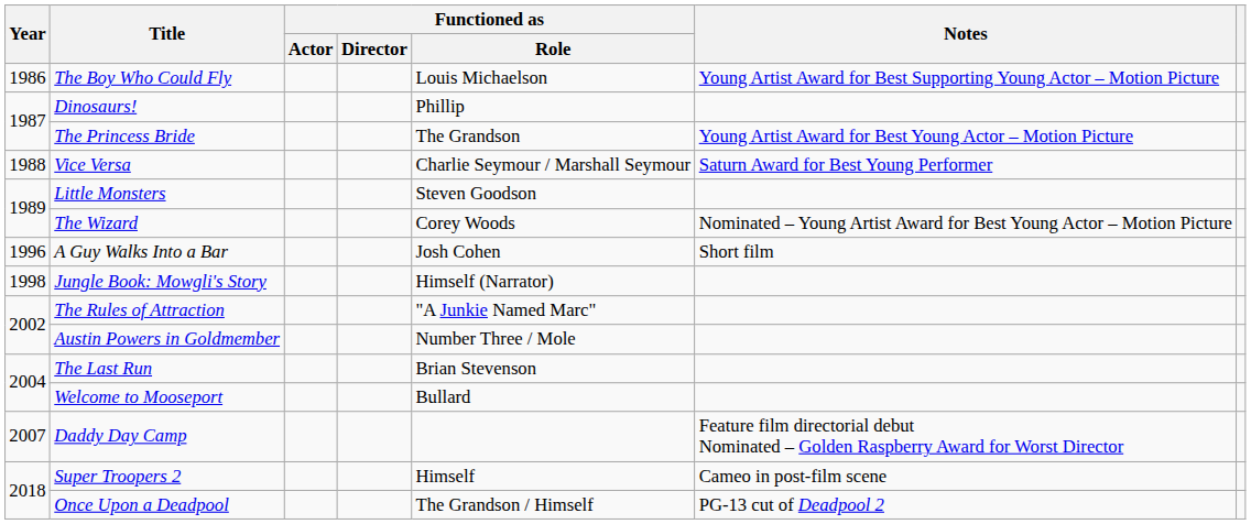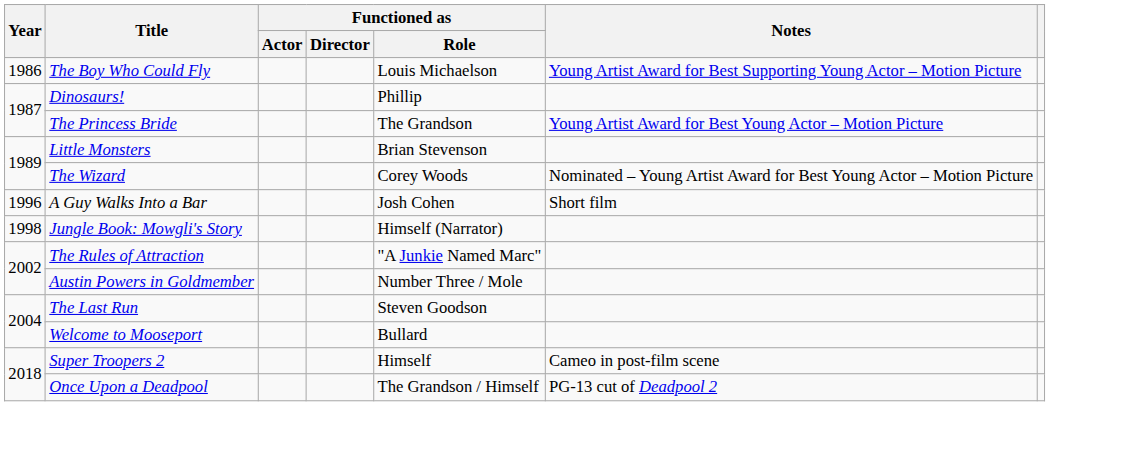 <table class="wikitable sortable plainrowheaders">
 <tr>
 <th rowspan="2" scope="col">Year</th>
 <th rowspan="2" scope="col">Title</th>
 <th colspan="3" scope="col">Functioned as</th>
 <th rowspan="2" scope="col" class="unsortable">Notes</th>
 <th rowspan="2" scope="col" class="unsortable"></th>
 </tr>
 <tr>
 <th scope="col">Actor</th>
 <th scope="col">Director</th>
 <th scope="col">Role</th>
 </tr>
 <tr>
 <td>1986</td>
 <td><em><a href='#'>The Boy Who Could Fly</a></em></td>
 <td></td>
 <td></td>
 <td>Louis Michaelson</td>
 <td><a href='#'>Young Artist Award for Best Supporting Young Actor – Motion Picture</a></td>
 <td></td>
 </tr>
 <tr>
 <td rowspan="2">1987</td>
 <td><em><a href='#'>Dinosaurs!</a></em></td>
 <td></td>
 <td></td>
 <td>Phillip</td>
 <td></td>
 <td></td>
 </tr>
 <tr>
 <td><em><a href='#'>The Princess Bride</a></em></td>
 <td></td>
 <td></td>
 <td>The Grandson</td>
 <td><a href='#'>Young Artist Award for Best Young Actor – Motion Picture</a></td>
 <td></td>
 </tr>
 <tr>
-<td>1988</td>
-<td><em><a href='#'>Vice Versa</a></em></td>
-<td></td>
-<td></td>
-<td>Charlie Seymour / Marshall Seymour</td>
-<td><a href='#'>Saturn Award for Best Young Performer</a></td>
-<td></td>
-</tr>
-<tr>
 <td rowspan="2">1989</td>
 <td><em><a href='#'>Little Monsters</a></em></td>
 <td></td>
 <td></td>
-<td>Steven Goodson</td>
+<td>Brian Stevenson</td>
 <td></td>
 <td></td>
 </tr>
 <tr>
 <td><em><a href='#'>The Wizard</a></em></td>
 <td></td>
 <td></td>
 <td>Corey Woods</td>
 <td>Nominated – Young Artist Award for Best Young Actor – Motion Picture</td>
 <td></td>
 </tr>
 <tr>
 <td>1996</td>
 <td><em>A Guy Walks Into a Bar</em></td>
 <td></td>
 <td></td>
 <td>Josh Cohen</td>
 <td>Short film</td>
 <td></td>
 </tr>
 <tr>
 <td>1998</td>
 <td><em><a href='#'>Jungle Book: Mowgli's Story</a></em></td>
 <td></td>
 <td></td>
 <td>Himself (Narrator)</td>
 <td></td>
 <td></td>
 </tr>
 <tr>
 <td rowspan="2">2002</td>
 <td><em><a href='#'>The Rules of Attraction</a></em></td>
 <td></td>
 <td></td>
 <td>"A <a href='#'>Junkie</a> Named Marc"</td>
 <td></td>
 <td></td>
 </tr>
 <tr>
 <td><em><a href='#'>Austin Powers in Goldmember</a></em></td>
 <td></td>
 <td></td>
 <td>Number Three / Mole</td>
 <td></td>
 <td></td>
 </tr>
 <tr>
 <td rowspan="2">2004</td>
 <td><em><a href='#'>The Last Run</a></em></td>
 <td></td>
 <td></td>
-<td>Brian Stevenson</td>
+<td>Steven Goodson</td>
 <td></td>
 <td></td>
 </tr>
 <tr>
 <td><em><a href='#'>Welcome to Mooseport</a></em></td>
 <td></td>
 <td></td>
 <td>Bullard</td>
 <td></td>
-<td></td>
-</tr>
-<tr>
-<td>2007</td>
-<td><em><a href='#'>Daddy Day Camp</a></em></td>
-<td></td>
-<td></td>
-<td></td>
-<td>Feature film directorial debut<br>Nominated – <a href='#'>Golden Raspberry Award for Worst Director</a></td>
 <td></td>
 </tr>
 <tr>
 <td rowspan="2">2018</td>
 <td><em><a href='#'>Super Troopers 2</a></em></td>
 <td></td>
 <td></td>
 <td>Himself</td>
 <td>Cameo in post-film scene</td>
 <td></td>
 </tr>
 <tr>
 <td><em><a href='#'>Once Upon a Deadpool</a></em></td>
 <td></td>
 <td></td>
 <td>The Grandson / Himself</td>
 <td>PG-13 cut of <em><a href='#'>Deadpool 2</a></em></td>
 <td></td>
 </tr>
 </table>
